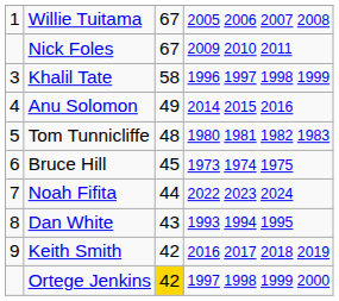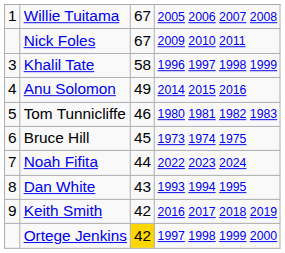 <table class="wikitable">
 <tr>
 </tr>
 <tr>
 <td>1</td>
 <td><a href='#'>Willie Tuitama</a></td>
 <td>67</td>
 <td style="font-size:80%;"><a href='#'>2005</a> <a href='#'>2006</a> <a href='#'>2007</a> <a href='#'>2008</a></td>
 </tr>
 <tr>
 <td></td>
 <td><a href='#'>Nick Foles</a></td>
 <td>67</td>
 <td style="font-size:80%;"><a href='#'>2009</a> <a href='#'>2010</a> <a href='#'>2011</a></td>
 </tr>
 <tr>
 <td>3</td>
 <td><a href='#'>Khalil Tate</a></td>
 <td>58</td>
 <td style="font-size:80%;"><a href='#'>1996</a> <a href='#'>1997</a> <a href='#'>1998</a> <a href='#'>1999</a></td>
 </tr>
 <tr>
 <td>4</td>
 <td><a href='#'>Anu Solomon</a></td>
 <td>49</td>
 <td style="font-size:80%;"><a href='#'>2014</a> <a href='#'>2015</a> <a href='#'>2016</a></td>
 </tr>
 <tr>
 <td>5</td>
 <td>Tom Tunnicliffe</td>
-<td>48</td>
+<td>46</td>
 <td style="font-size:80%;"><a href='#'>1980</a> <a href='#'>1981</a> <a href='#'>1982</a> <a href='#'>1983</a></td>
 </tr>
 <tr>
 <td>6</td>
 <td>Bruce Hill</td>
 <td>45</td>
 <td style="font-size:80%;"><a href='#'>1973</a> <a href='#'>1974</a> <a href='#'>1975</a></td>
 </tr>
 <tr>
 <td>7</td>
 <td><a href='#'>Noah Fifita</a></td>
 <td>44</td>
 <td style="font-size:80%;"><a href='#'>2022</a> <a href='#'>2023</a> <a href='#'>2024</a></td>
 </tr>
 <tr>
 <td>8</td>
 <td><a href='#'>Dan White</a></td>
 <td>43</td>
 <td style="font-size:80%;"><a href='#'>1993</a> <a href='#'>1994</a> <a href='#'>1995</a></td>
 </tr>
 <tr>
 <td>9</td>
 <td><a href='#'>Keith Smith</a></td>
 <td>42</td>
 <td style="font-size:80%;"><a href='#'>2016</a> <a href='#'>2017</a> <a href='#'>2018</a> <a href='#'>2019</a></td>
 </tr>
 <tr>
 <td></td>
 <td><a href='#'>Ortege Jenkins</a></td>
 <td style="background: gold;">42</td>
 <td style="font-size:80%;"><a href='#'>1997</a> <a href='#'>1998</a> <a href='#'>1999</a> <a href='#'>2000</a></td>
 </tr>
 </table>
